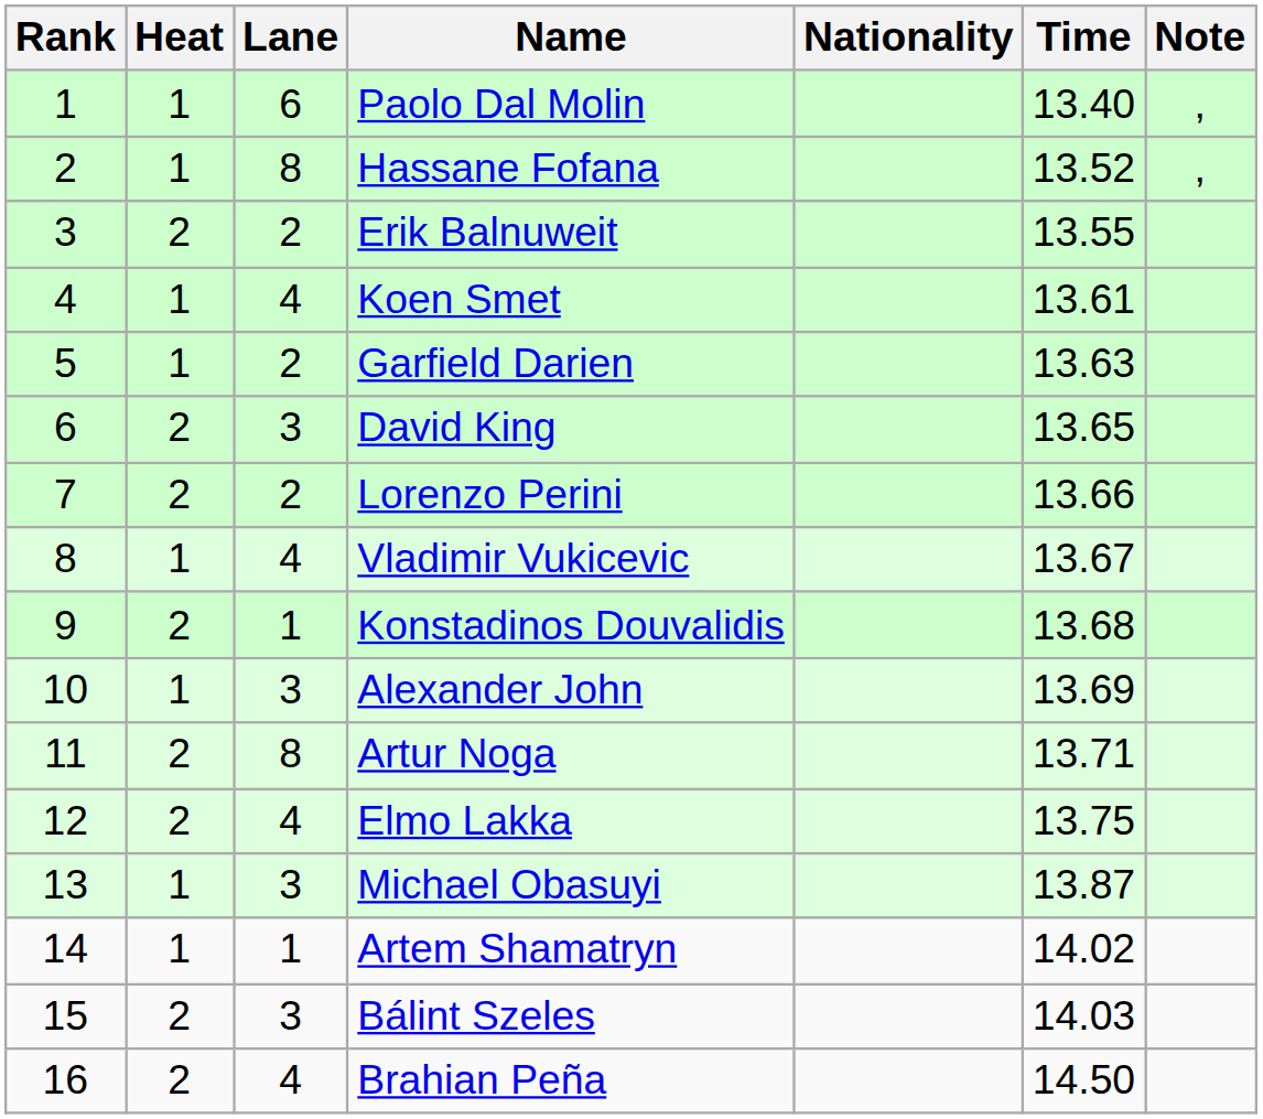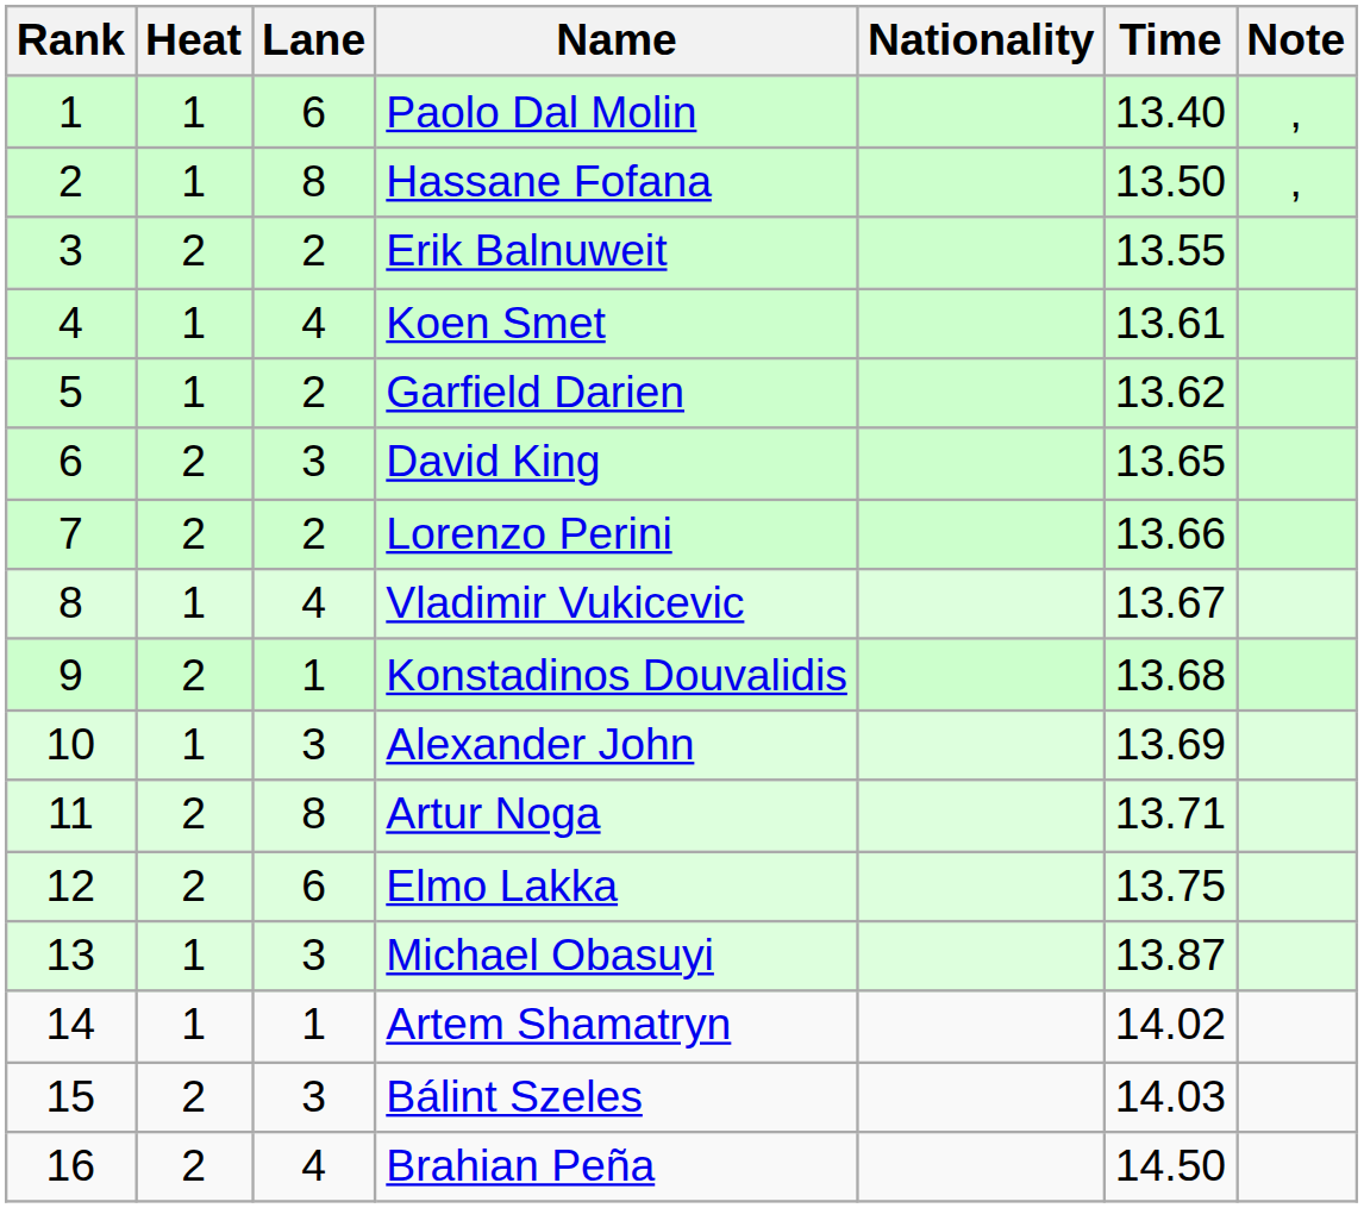 <table class="wikitable sortable" style="text-align:center">
 <tr>
 <th>Rank</th>
 <th>Heat</th>
 <th>Lane</th>
 <th>Name</th>
 <th>Nationality</th>
 <th>Time</th>
 <th>Note</th>
 </tr>
 <tr bgcolor=ccffcc>
 <td>1</td>
 <td>1</td>
 <td>6</td>
 <td align=left><a href='#'>Paolo Dal Molin</a></td>
 <td align=left></td>
 <td>13.40</td>
 <td>, </td>
 </tr>
 <tr bgcolor=ccffcc>
 <td>2</td>
 <td>1</td>
 <td>8</td>
 <td align=left><a href='#'>Hassane Fofana</a></td>
 <td align=left></td>
-<td>13.52</td>
+<td>13.50</td>
 <td>, </td>
 </tr>
 <tr bgcolor=ccffcc>
 <td>3</td>
 <td>2</td>
 <td>2</td>
 <td align=left><a href='#'>Erik Balnuweit</a></td>
 <td align=left></td>
 <td>13.55</td>
 <td></td>
 </tr>
 <tr bgcolor=ccffcc>
 <td>4</td>
 <td>1</td>
 <td>4</td>
 <td align=left><a href='#'>Koen Smet</a></td>
 <td align=left></td>
 <td>13.61</td>
 <td></td>
 </tr>
 <tr bgcolor=ccffcc>
 <td>5</td>
 <td>1</td>
 <td>2</td>
 <td align=left><a href='#'>Garfield Darien</a></td>
 <td align=left></td>
-<td>13.63</td>
+<td>13.62</td>
 <td></td>
 </tr>
 <tr bgcolor=ccffcc>
 <td>6</td>
 <td>2</td>
 <td>3</td>
 <td align=left><a href='#'>David King</a></td>
 <td align=left></td>
 <td>13.65</td>
 <td></td>
 </tr>
 <tr bgcolor=ccffcc>
 <td>7</td>
 <td>2</td>
 <td>2</td>
 <td align=left><a href='#'>Lorenzo Perini</a></td>
 <td align=left></td>
 <td>13.66</td>
 <td></td>
 </tr>
 <tr bgcolor=ddffdd>
 <td>8</td>
 <td>1</td>
 <td>4</td>
 <td align=left><a href='#'>Vladimir Vukicevic</a></td>
 <td align=left></td>
 <td>13.67</td>
 <td></td>
 </tr>
 <tr bgcolor=ccffcc>
 <td>9</td>
 <td>2</td>
 <td>1</td>
 <td align=left><a href='#'>Konstadinos Douvalidis</a></td>
 <td align=left></td>
 <td>13.68</td>
 <td></td>
 </tr>
 <tr bgcolor=ddffdd>
 <td>10</td>
 <td>1</td>
 <td>3</td>
 <td align=left><a href='#'>Alexander John</a></td>
 <td align=left></td>
 <td>13.69</td>
 <td></td>
 </tr>
 <tr bgcolor=ddffdd>
 <td>11</td>
 <td>2</td>
 <td>8</td>
 <td align=left><a href='#'>Artur Noga</a></td>
 <td align=left></td>
 <td>13.71</td>
 <td></td>
 </tr>
 <tr bgcolor=ddffdd>
 <td>12</td>
 <td>2</td>
-<td>4</td>
+<td>6</td>
 <td align=left><a href='#'>Elmo Lakka</a></td>
 <td align=left></td>
 <td>13.75</td>
 <td></td>
 </tr>
 <tr bgcolor=ddffdd>
 <td>13</td>
 <td>1</td>
 <td>3</td>
 <td align=left><a href='#'>Michael Obasuyi</a></td>
 <td align=left></td>
 <td>13.87</td>
 <td></td>
 </tr>
 <tr>
 <td>14</td>
 <td>1</td>
 <td>1</td>
 <td align=left><a href='#'>Artem Shamatryn</a></td>
 <td align=left></td>
 <td>14.02</td>
 <td></td>
 </tr>
 <tr>
 <td>15</td>
 <td>2</td>
 <td>3</td>
 <td align=left><a href='#'>Bálint Szeles</a></td>
 <td align=left></td>
 <td>14.03</td>
 <td></td>
 </tr>
 <tr>
 <td>16</td>
 <td>2</td>
 <td>4</td>
 <td align=left><a href='#'>Brahian Peña</a></td>
 <td align=left></td>
 <td>14.50</td>
 <td></td>
 </tr>
 </table>
